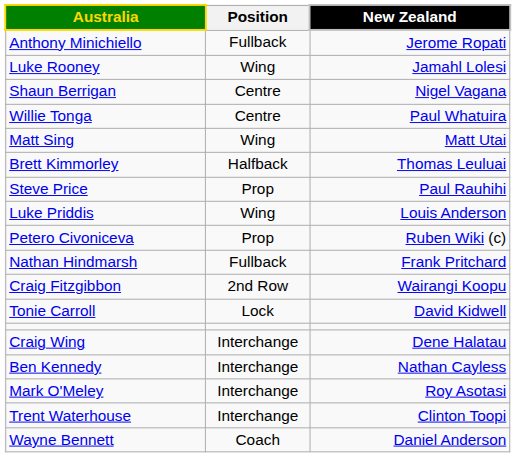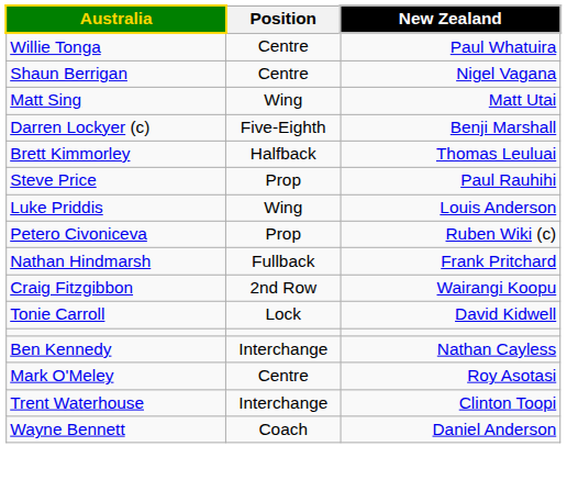 <table style="margin: 1em auto 1em auto" class="wikitable">
 <tr>
 <th align="centre" width="200" style="border: 2px solid gold; background: green; color: gold">Australia</th>
 <th width="100">Position</th>
 <th align="centre" width="200" style="border: 2px solid silver; background: black; color: white">New Zealand</th>
 </tr>
 <tr>
-<td align="left"> <a href='#'>Anthony Minichiello</a></td>
-<td align="center">Fullback</td>
-<td align="right"><a href='#'>Jerome Ropati</a> </td>
-</tr>
-<tr>
-<td align="left"> <a href='#'>Luke Rooney</a></td>
-<td align="center">Wing</td>
-<td align="right"><a href='#'>Jamahl Lolesi</a> </td>
+<td align="left"> <a href='#'>Willie Tonga</a></td>
+<td align="center">Centre</td>
+<td align="right"><a href='#'>Paul Whatuira</a> </td>
 </tr>
 <tr>
 <td align="left"> <a href='#'>Shaun Berrigan</a></td>
 <td align="center">Centre</td>
 <td align="right"><a href='#'>Nigel Vagana</a> </td>
 </tr>
 <tr>
-<td align="left"> <a href='#'>Willie Tonga</a></td>
-<td align="center">Centre</td>
-<td align="right"><a href='#'>Paul Whatuira</a> </td>
-</tr>
-<tr>
 <td align="left"> <a href='#'>Matt Sing</a></td>
 <td align="center">Wing</td>
 <td align="right"><a href='#'>Matt Utai</a> </td>
+</tr>
+<tr>
+<td align="left"> <a href='#'>Darren Lockyer</a> (c)</td>
+<td align="center">Five-Eighth</td>
+<td align="right"><a href='#'>Benji Marshall</a> </td>
 </tr>
 <tr>
 <td align="left"> <a href='#'>Brett Kimmorley</a></td>
 <td align="center">Halfback</td>
 <td align="right"><a href='#'>Thomas Leuluai</a> </td>
 </tr>
 <tr>
 <td align="left"> <a href='#'>Steve Price</a></td>
 <td align="center">Prop</td>
 <td align="right"><a href='#'>Paul Rauhihi</a> </td>
 </tr>
 <tr>
 <td align="left"> <a href='#'>Luke Priddis</a></td>
 <td align="center">Wing</td>
 <td align="right"><a href='#'>Louis Anderson</a> </td>
 </tr>
 <tr>
 <td align="left"> <a href='#'>Petero Civoniceva</a></td>
 <td align="center">Prop</td>
 <td align="right"><a href='#'>Ruben Wiki</a> (c) </td>
 </tr>
 <tr>
 <td align="left"> <a href='#'>Nathan Hindmarsh</a></td>
 <td align="center">Fullback</td>
 <td align="right"><a href='#'>Frank Pritchard</a> </td>
 </tr>
 <tr>
 <td align="left"> <a href='#'>Craig Fitzgibbon</a></td>
 <td align="center">2nd Row</td>
 <td align="right"><a href='#'>Wairangi Koopu</a> </td>
 </tr>
 <tr>
 <td align="left"> <a href='#'>Tonie Carroll</a></td>
 <td align="center">Lock</td>
 <td align="right"><a href='#'>David Kidwell</a> </td>
 </tr>
 <tr>
 <td></td>
 <td></td>
 <td></td>
 </tr>
 <tr>
-<td align="left"> <a href='#'>Craig Wing</a></td>
-<td align="center">Interchange</td>
-<td align="right"><a href='#'>Dene Halatau</a> </td>
-</tr>
-<tr>
 <td align="left"> <a href='#'>Ben Kennedy</a></td>
 <td align="center">Interchange</td>
 <td align="right"><a href='#'>Nathan Cayless</a> </td>
 </tr>
 <tr>
 <td align="left"> <a href='#'>Mark O'Meley</a></td>
-<td align="center">Interchange</td>
+<td align="center">Centre</td>
 <td align="right"><a href='#'>Roy Asotasi</a> </td>
 </tr>
 <tr>
 <td align="left"> <a href='#'>Trent Waterhouse</a></td>
 <td align="center">Interchange</td>
 <td align="right"><a href='#'>Clinton Toopi</a> </td>
 </tr>
 <tr>
 <td align="left"> <a href='#'>Wayne Bennett</a></td>
 <td align="center">Coach</td>
 <td align="right"><a href='#'>Daniel Anderson</a> </td>
 </tr>
 </table>
